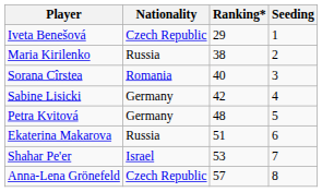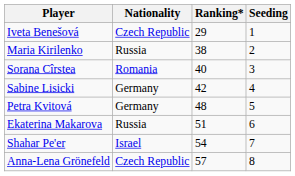 <table class="wikitable" border="1">
 <tr>
 <th>Player</th>
 <th>Nationality</th>
 <th>Ranking*</th>
 <th>Seeding</th>
 </tr>
 <tr>
 <td><a href='#'>Iveta Benešová</a></td>
 <td> <a href='#'>Czech Republic</a></td>
 <td>29</td>
 <td>1</td>
 </tr>
 <tr>
 <td><a href='#'>Maria Kirilenko</a></td>
 <td> Russia</td>
 <td>38</td>
 <td>2</td>
 </tr>
 <tr>
 <td><a href='#'>Sorana Cîrstea</a></td>
 <td> <a href='#'>Romania</a></td>
 <td>40</td>
 <td>3</td>
 </tr>
 <tr>
 <td><a href='#'>Sabine Lisicki</a></td>
 <td> Germany</td>
 <td>42</td>
 <td>4</td>
 </tr>
 <tr>
 <td><a href='#'>Petra Kvitová</a></td>
 <td> Germany</td>
 <td>48</td>
 <td>5</td>
 </tr>
 <tr>
 <td><a href='#'>Ekaterina Makarova</a></td>
 <td> Russia</td>
 <td>51</td>
 <td>6</td>
 </tr>
 <tr>
 <td><a href='#'>Shahar Pe'er</a></td>
 <td> <a href='#'>Israel</a></td>
-<td>53</td>
+<td>54</td>
 <td>7</td>
 </tr>
 <tr>
 <td><a href='#'>Anna-Lena Grönefeld</a></td>
 <td> <a href='#'>Czech Republic</a></td>
 <td>57</td>
 <td>8</td>
 </tr>
 </table>
